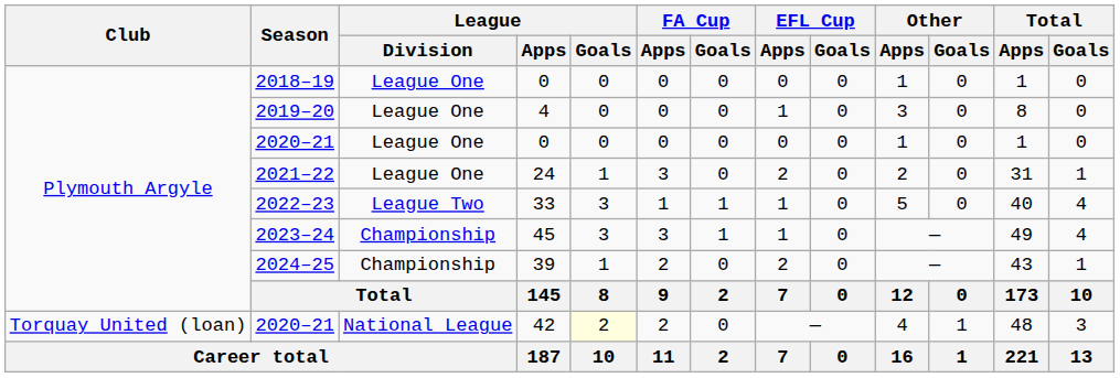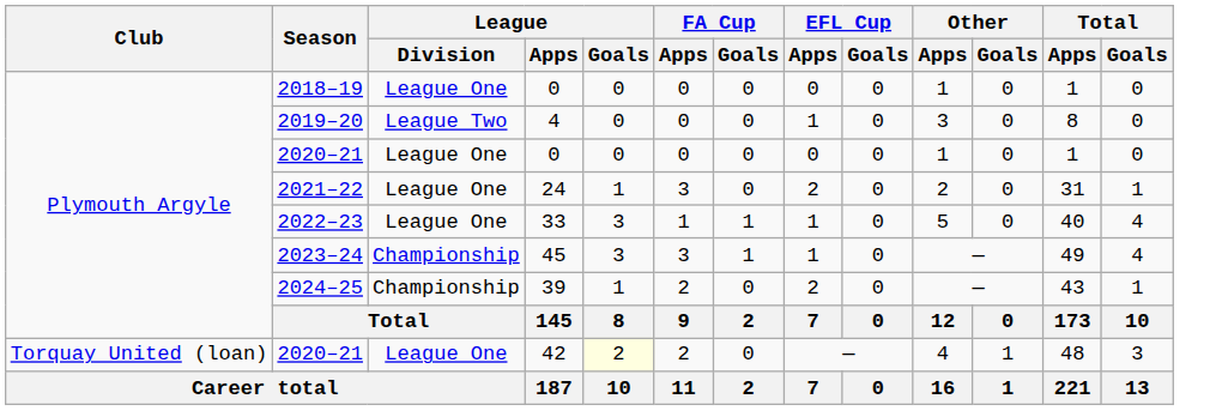 <table class="wikitable" style="text-align:center">
 <tr>
 <th rowspan="2">Club</th>
 <th rowspan="2">Season</th>
 <th colspan="3">League</th>
 <th colspan="2"><a href='#'>FA Cup</a></th>
 <th colspan="2"><a href='#'>EFL Cup</a></th>
 <th colspan="2">Other</th>
 <th colspan="2">Total</th>
 </tr>
 <tr>
 <th>Division</th>
 <th>Apps</th>
 <th>Goals</th>
 <th>Apps</th>
 <th>Goals</th>
 <th>Apps</th>
 <th>Goals</th>
 <th>Apps</th>
 <th>Goals</th>
 <th>Apps</th>
 <th>Goals</th>
 </tr>
 <tr>
 <td rowspan="8"><a href='#'>Plymouth Argyle</a></td>
 <td><a href='#'>2018–19</a></td>
 <td><a href='#'>League One</a></td>
 <td>0</td>
 <td>0</td>
 <td>0</td>
 <td>0</td>
 <td>0</td>
 <td>0</td>
 <td>1</td>
 <td>0</td>
 <td>1</td>
 <td>0</td>
 </tr>
 <tr>
 <td><a href='#'>2019–20</a></td>
-<td>League One</td>
+<td><a href='#'>League Two</a></td>
 <td>4</td>
 <td>0</td>
 <td>0</td>
 <td>0</td>
 <td>1</td>
 <td>0</td>
 <td>3</td>
 <td>0</td>
 <td>8</td>
 <td>0</td>
 </tr>
 <tr>
 <td><a href='#'>2020–21</a></td>
 <td>League One</td>
 <td>0</td>
 <td>0</td>
 <td>0</td>
 <td>0</td>
 <td>0</td>
 <td>0</td>
 <td>1</td>
 <td>0</td>
 <td>1</td>
 <td>0</td>
 </tr>
 <tr>
 <td><a href='#'>2021–22</a></td>
 <td>League One</td>
 <td>24</td>
 <td>1</td>
 <td>3</td>
 <td>0</td>
 <td>2</td>
 <td>0</td>
 <td>2</td>
 <td>0</td>
 <td>31</td>
 <td>1</td>
 </tr>
 <tr>
 <td><a href='#'>2022–23</a></td>
-<td><a href='#'>League Two</a></td>
+<td>League One</td>
 <td>33</td>
 <td>3</td>
 <td>1</td>
 <td>1</td>
 <td>1</td>
 <td>0</td>
 <td>5</td>
 <td>0</td>
 <td>40</td>
 <td>4</td>
 </tr>
 <tr>
 <td><a href='#'>2023–24</a></td>
 <td><a href='#'>Championship</a></td>
 <td>45</td>
 <td>3</td>
 <td>3</td>
 <td>1</td>
 <td>1</td>
 <td>0</td>
 <td colspan="2">—</td>
 <td>49</td>
 <td>4</td>
 </tr>
 <tr>
 <td><a href='#'>2024–25</a></td>
 <td>Championship</td>
 <td>39</td>
 <td>1</td>
 <td>2</td>
 <td>0</td>
 <td>2</td>
 <td>0</td>
 <td colspan="2">—</td>
 <td>43</td>
 <td>1</td>
 </tr>
 <tr>
 <th colspan="2">Total</th>
 <th>145</th>
 <th>8</th>
 <th>9</th>
 <th>2</th>
 <th>7</th>
 <th>0</th>
 <th>12</th>
 <th>0</th>
 <th>173</th>
 <th>10</th>
 </tr>
 <tr>
 <td><a href='#'>Torquay United</a> (loan)</td>
 <td><a href='#'>2020–21</a></td>
-<td><a href='#'>National League</a></td>
+<td><a href='#'>League One</a></td>
 <td>42</td>
 <td style="background: lightyellow;">2</td>
 <td>2</td>
 <td>0</td>
 <td colspan=2>—</td>
 <td>4</td>
 <td>1</td>
 <td>48</td>
 <td>3</td>
 </tr>
 <tr>
 <th colspan="3">Career total</th>
 <th>187</th>
 <th>10</th>
 <th>11</th>
 <th>2</th>
 <th>7</th>
 <th>0</th>
 <th>16</th>
 <th>1</th>
 <th>221</th>
 <th>13</th>
 </tr>
 </table>
